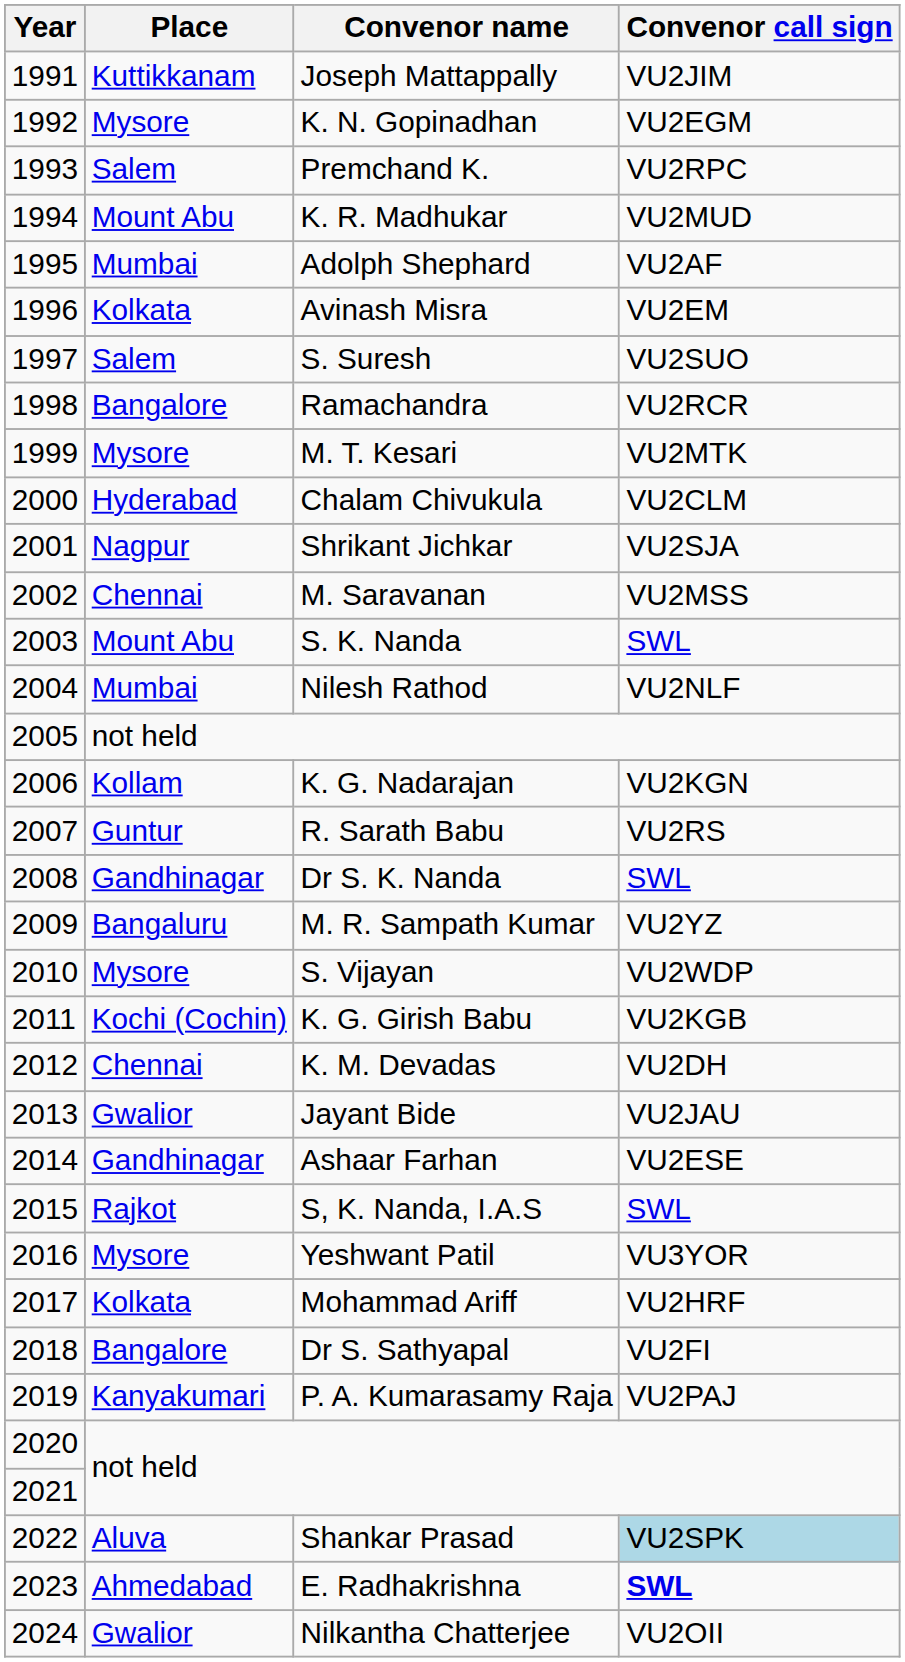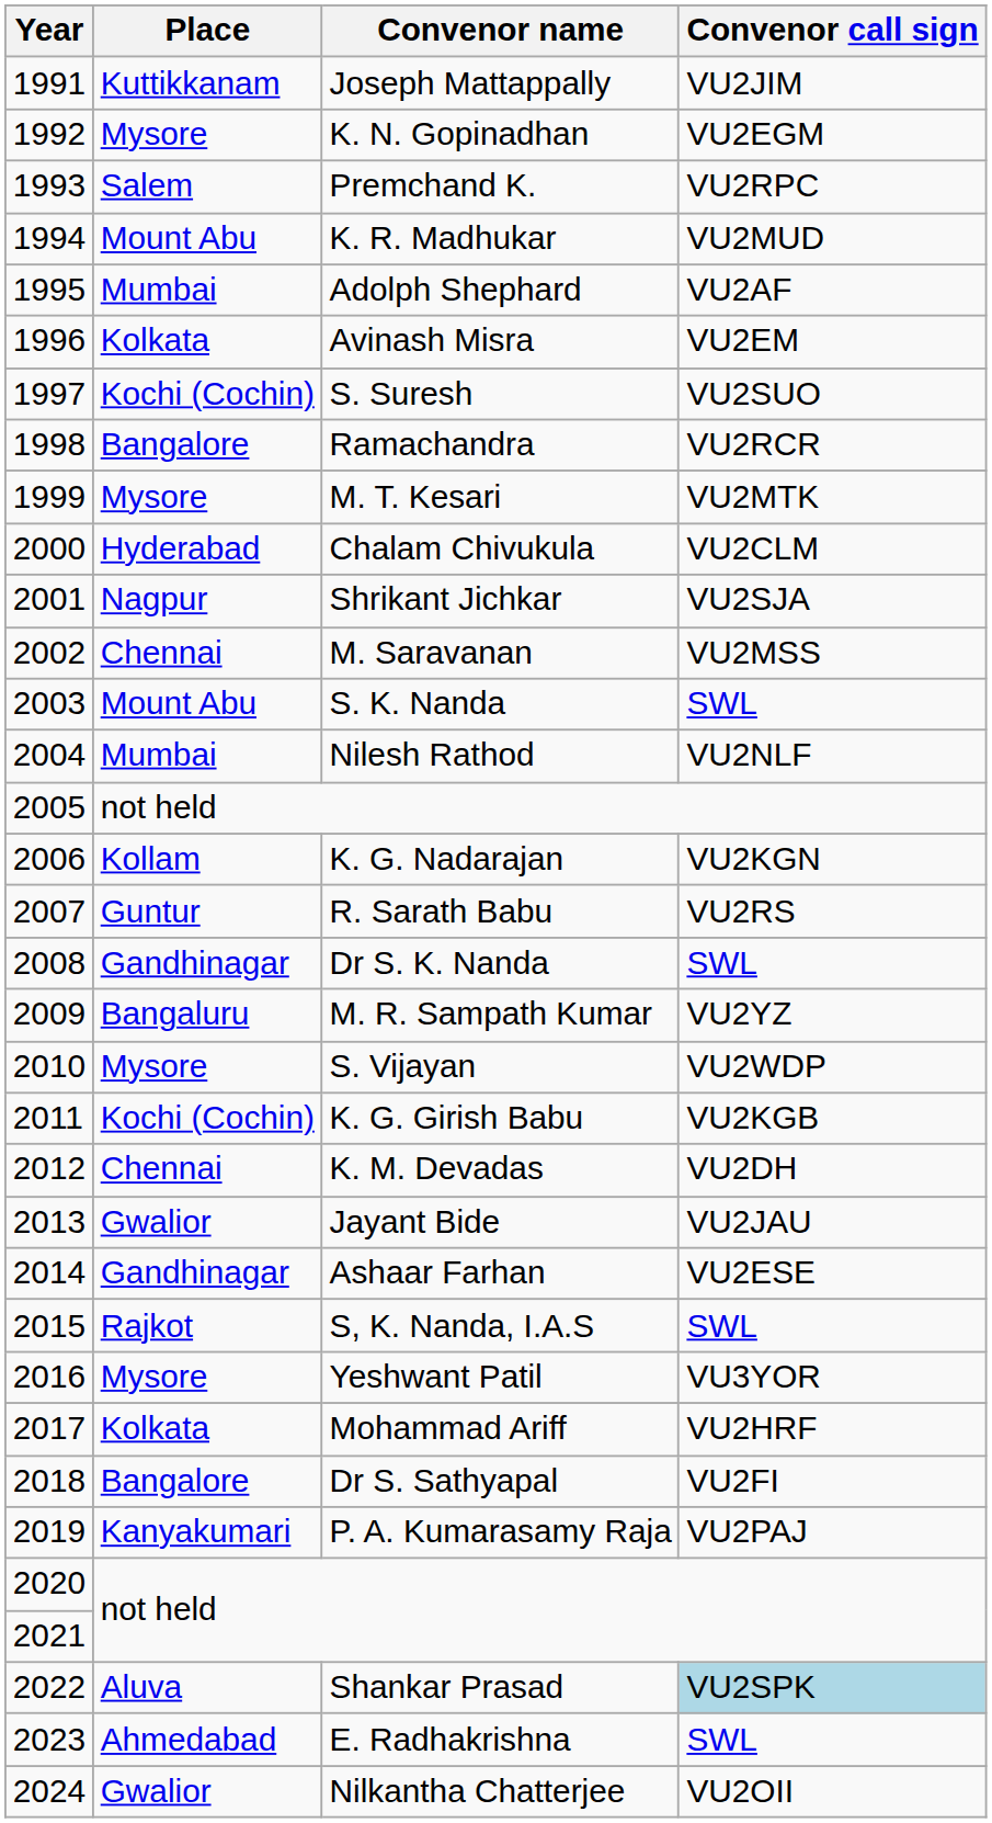 <table class=wikitable>
 <tr>
 <th>Year</th>
 <th>Place</th>
 <th>Convenor name</th>
 <th>Convenor <a href='#'>call sign</a></th>
 </tr>
 <tr>
 <td>1991</td>
 <td><a href='#'>Kuttikkanam</a></td>
 <td>Joseph Mattappally</td>
 <td>VU2JIM</td>
 </tr>
 <tr>
 <td>1992</td>
 <td><a href='#'>Mysore</a></td>
 <td>K. N. Gopinadhan</td>
 <td>VU2EGM</td>
 </tr>
 <tr>
 <td>1993</td>
 <td><a href='#'>Salem</a></td>
 <td>Premchand K.</td>
 <td>VU2RPC</td>
 </tr>
 <tr>
 <td>1994</td>
 <td><a href='#'>Mount Abu</a></td>
 <td>K. R. Madhukar</td>
 <td>VU2MUD</td>
 </tr>
 <tr>
 <td>1995</td>
 <td><a href='#'>Mumbai</a></td>
 <td>Adolph Shephard</td>
 <td>VU2AF</td>
 </tr>
 <tr>
 <td>1996</td>
 <td><a href='#'>Kolkata</a></td>
 <td>Avinash Misra</td>
 <td>VU2EM</td>
 </tr>
 <tr>
 <td>1997</td>
-<td><a href='#'>Salem</a></td>
+<td><a href='#'>Kochi (Cochin)</a></td>
 <td>S. Suresh</td>
 <td>VU2SUO</td>
 </tr>
 <tr>
 <td>1998</td>
 <td><a href='#'>Bangalore</a></td>
 <td>Ramachandra</td>
 <td>VU2RCR</td>
 </tr>
 <tr>
 <td>1999</td>
 <td><a href='#'>Mysore</a></td>
 <td>M. T. Kesari</td>
 <td>VU2MTK</td>
 </tr>
 <tr>
 <td>2000</td>
 <td><a href='#'>Hyderabad</a></td>
 <td>Chalam Chivukula</td>
 <td>VU2CLM</td>
 </tr>
 <tr>
 <td>2001</td>
 <td><a href='#'>Nagpur</a></td>
 <td>Shrikant Jichkar</td>
 <td>VU2SJA</td>
 </tr>
 <tr>
 <td>2002</td>
 <td><a href='#'>Chennai</a></td>
 <td>M. Saravanan</td>
 <td>VU2MSS</td>
 </tr>
 <tr>
 <td>2003</td>
 <td><a href='#'>Mount Abu</a></td>
 <td>S. K. Nanda</td>
 <td><a href='#'>SWL</a></td>
 </tr>
 <tr>
 <td>2004</td>
 <td><a href='#'>Mumbai</a></td>
 <td>Nilesh Rathod</td>
 <td>VU2NLF</td>
 </tr>
 <tr>
 <td>2005</td>
 <td colspan=3>not held</td>
 </tr>
 <tr>
 <td>2006</td>
 <td><a href='#'>Kollam</a></td>
 <td>K. G. Nadarajan</td>
 <td>VU2KGN</td>
 </tr>
 <tr>
 <td>2007</td>
 <td><a href='#'>Guntur</a></td>
 <td>R. Sarath Babu</td>
 <td>VU2RS</td>
 </tr>
 <tr>
 <td>2008</td>
 <td><a href='#'>Gandhinagar</a></td>
 <td>Dr S. K. Nanda</td>
 <td><a href='#'>SWL</a></td>
 </tr>
 <tr>
 <td>2009</td>
 <td><a href='#'>Bangaluru</a></td>
 <td>M. R. Sampath Kumar</td>
 <td>VU2YZ</td>
 </tr>
 <tr>
 <td>2010</td>
 <td><a href='#'>Mysore</a></td>
 <td>S. Vijayan</td>
 <td>VU2WDP</td>
 </tr>
 <tr>
 <td>2011</td>
 <td><a href='#'>Kochi (Cochin)</a></td>
 <td>K. G. Girish Babu</td>
 <td>VU2KGB</td>
 </tr>
 <tr>
 <td>2012</td>
 <td><a href='#'>Chennai</a></td>
 <td>K. M. Devadas</td>
 <td>VU2DH</td>
 </tr>
 <tr>
 <td>2013</td>
 <td><a href='#'>Gwalior</a></td>
 <td>Jayant Bide</td>
 <td>VU2JAU</td>
 </tr>
 <tr>
 <td>2014</td>
 <td><a href='#'>Gandhinagar</a></td>
 <td>Ashaar Farhan</td>
 <td>VU2ESE</td>
 </tr>
 <tr>
 <td>2015</td>
 <td><a href='#'>Rajkot</a></td>
 <td>S, K. Nanda, I.A.S</td>
 <td><a href='#'>SWL</a></td>
 </tr>
 <tr>
 <td>2016</td>
 <td><a href='#'>Mysore</a></td>
 <td>Yeshwant Patil</td>
 <td>VU3YOR</td>
 </tr>
 <tr>
 <td>2017</td>
 <td><a href='#'>Kolkata</a></td>
 <td>Mohammad Ariff</td>
 <td>VU2HRF</td>
 </tr>
 <tr>
 <td>2018</td>
 <td><a href='#'>Bangalore</a></td>
 <td>Dr S. Sathyapal</td>
 <td>VU2FI</td>
 </tr>
 <tr>
 <td>2019</td>
 <td><a href='#'>Kanyakumari</a></td>
 <td>P. A. Kumarasamy Raja</td>
 <td>VU2PAJ</td>
 </tr>
 <tr>
 <td>2020</td>
 <td colspan=3 rowspan=2>not held</td>
 </tr>
 <tr>
 <td>2021</td>
 </tr>
 <tr>
 <td>2022</td>
 <td><a href='#'>Aluva</a></td>
 <td>Shankar Prasad</td>
 <td style="background: lightblue;">VU2SPK</td>
 </tr>
 <tr>
 <td>2023</td>
 <td><a href='#'>Ahmedabad</a></td>
 <td>E. Radhakrishna</td>
-<td><strong><a href='#'>SWL</a></strong></td>
+<td><a href='#'>SWL</a></td>
 </tr>
 <tr>
 <td>2024</td>
 <td><a href='#'>Gwalior</a></td>
 <td>Nilkantha Chatterjee</td>
 <td>VU2OII</td>
 </tr>
 </table>
